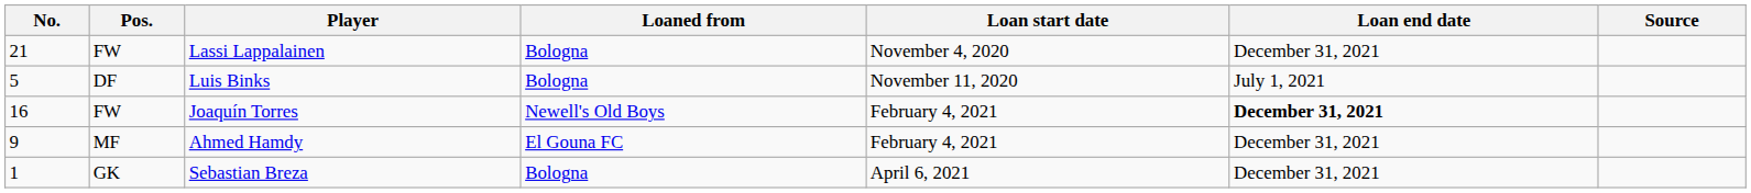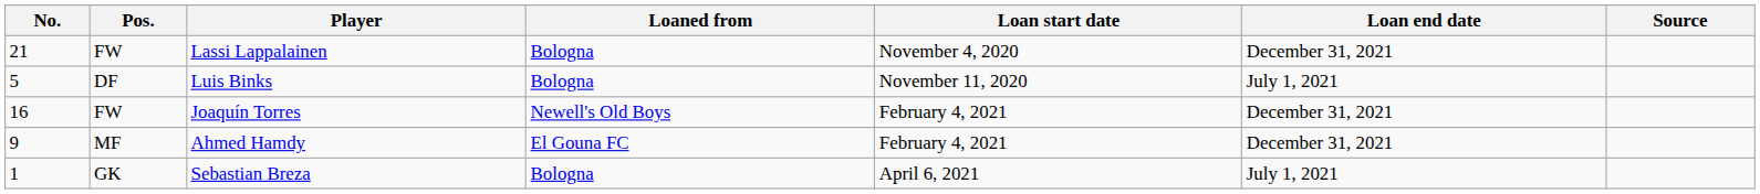 <table class="wikitable sortable" style="width:90%; text-align:center; font-size:95%; text-align:left;">
 <tr>
 <th>No.</th>
 <th>Pos.</th>
 <th>Player</th>
 <th>Loaned from</th>
 <th>Loan start date</th>
 <th>Loan end date</th>
 <th>Source</th>
 </tr>
 <tr>
 <td>21</td>
 <td>FW</td>
 <td> <a href='#'>Lassi Lappalainen</a></td>
 <td> <a href='#'>Bologna</a></td>
 <td>November 4, 2020</td>
 <td>December 31, 2021</td>
 <td></td>
 </tr>
 <tr>
 <td>5</td>
 <td>DF</td>
 <td> <a href='#'>Luis Binks</a></td>
 <td> <a href='#'>Bologna</a></td>
 <td>November 11, 2020</td>
 <td>July 1, 2021</td>
 <td></td>
 </tr>
 <tr>
 <td>16</td>
 <td>FW</td>
 <td> <a href='#'>Joaquín Torres</a></td>
 <td> <a href='#'>Newell's Old Boys</a></td>
 <td>February 4, 2021</td>
-<td><strong>December 31, 2021</strong></td>
+<td>December 31, 2021</td>
 <td></td>
 </tr>
 <tr>
 <td>9</td>
 <td>MF</td>
 <td> <a href='#'>Ahmed Hamdy</a></td>
 <td> <a href='#'>El Gouna FC</a></td>
 <td>February 4, 2021</td>
 <td>December 31, 2021</td>
 <td></td>
 </tr>
 <tr>
 <td>1</td>
 <td>GK</td>
 <td> <a href='#'>Sebastian Breza</a></td>
 <td> <a href='#'>Bologna</a></td>
 <td>April 6, 2021</td>
-<td>December 31, 2021</td>
+<td>July 1, 2021</td>
 <td></td>
 </tr>
 </table>
